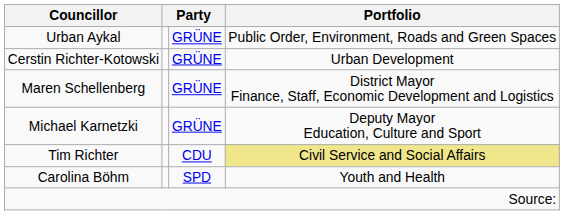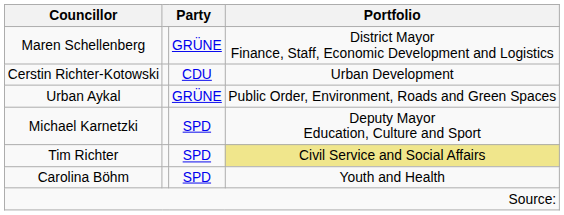 <table class=wikitable style="font-size:90%; text-align:center">
 <tr>
 <th>Councillor</th>
 <th colspan=2>Party</th>
 <th>Portfolio</th>
+</tr>
+<tr>
+<td>Maren Schellenberg</td>
+<td bgcolor=></td>
+<td><a href='#'>GRÜNE</a></td>
+<td>District Mayor<br>Finance, Staff, Economic Development and Logistics</td>
+</tr>
+<tr>
+<td>Cerstin Richter-Kotowski</td>
+<td bgcolor=></td>
+<td><a href='#'>CDU</a></td>
+<td>Urban Development</td>
 </tr>
 <tr>
 <td>Urban Aykal</td>
 <td bgcolor=></td>
 <td><a href='#'>GRÜNE</a></td>
 <td>Public Order, Environment, Roads and Green Spaces</td>
 </tr>
 <tr>
-<td>Cerstin Richter-Kotowski</td>
-<td bgcolor=></td>
-<td><a href='#'>GRÜNE</a></td>
-<td>Urban Development</td>
-</tr>
-<tr>
-<td>Maren Schellenberg</td>
-<td bgcolor=></td>
-<td><a href='#'>GRÜNE</a></td>
-<td>District Mayor<br>Finance, Staff, Economic Development and Logistics</td>
-</tr>
-<tr>
 <td>Michael Karnetzki</td>
 <td bgcolor=></td>
-<td><a href='#'>GRÜNE</a></td>
+<td><a href='#'>SPD</a></td>
 <td>Deputy Mayor<br>Education, Culture and Sport</td>
 </tr>
 <tr>
 <td>Tim Richter</td>
 <td bgcolor=></td>
-<td><a href='#'>CDU</a></td>
+<td><a href='#'>SPD</a></td>
 <td style="background: khaki;">Civil Service and Social Affairs</td>
 </tr>
 <tr>
 <td>Carolina Böhm</td>
 <td bgcolor=></td>
 <td><a href='#'>SPD</a></td>
 <td>Youth and Health</td>
 </tr>
 <tr>
 <td colspan=4 align=right>Source: </td>
 </tr>
 </table>
